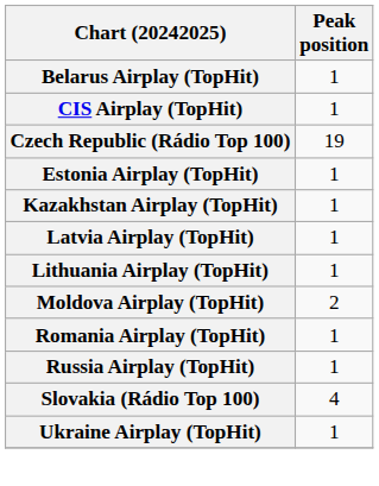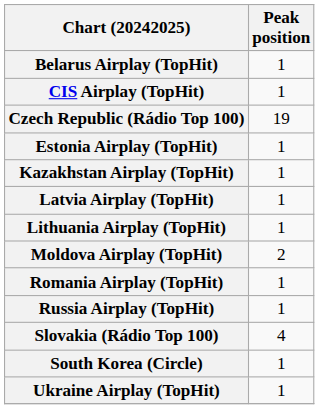 <table class="wikitable sortable plainrowheaders" style="text-align:center">
 <tr>
 <th scope="col">Chart (20242025)</th>
 <th scope="col">Peak<br>position</th>
 </tr>
 <tr>
 <th scope="row">Belarus Airplay (TopHit)</th>
 <td>1</td>
 </tr>
 <tr>
 <th scope="row"><a href='#'>CIS</a> Airplay (TopHit)</th>
 <td>1</td>
 </tr>
 <tr>
 <th scope="row">Czech Republic (Rádio Top 100)</th>
 <td>19</td>
 </tr>
 <tr>
 <th scope="row">Estonia Airplay (TopHit)</th>
 <td>1</td>
 </tr>
 <tr>
 <th scope="row">Kazakhstan Airplay (TopHit)</th>
 <td>1</td>
 </tr>
 <tr>
 <th scope="row">Latvia Airplay (TopHit)</th>
 <td>1</td>
 </tr>
 <tr>
 <th scope="row">Lithuania Airplay (TopHit)</th>
 <td>1</td>
 </tr>
 <tr>
 <th scope="row">Moldova Airplay (TopHit)</th>
 <td>2</td>
 </tr>
 <tr>
 <th scope="row">Romania Airplay (TopHit)</th>
 <td>1</td>
 </tr>
 <tr>
 <th scope="row">Russia Airplay (TopHit)</th>
 <td>1</td>
 </tr>
 <tr>
 <th scope="row">Slovakia (Rádio Top 100)</th>
 <td>4</td>
 </tr>
 <tr>
+<th scope="row">South Korea (Circle)</th>
+<td>1</td>
+</tr>
+<tr>
 <th scope="row">Ukraine Airplay (TopHit)</th>
 <td>1</td>
 </tr>
 <tr>
 </tr>
 </table>
